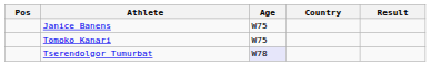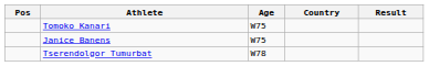 <table class="wikitable"  style="text-align:center; width:50%;">
 <tr>
 <th>Pos</th>
 <th>Athlete</th>
 <th>Age</th>
 <th>Country</th>
 <th>Result</th>
 </tr>
 <tr>
 <td align=center></td>
+<td align=left><a href='#'>Tomoko Kanari</a></td>
+<td align=left>W75</td>
+<td align=left></td>
+<td></td>
+</tr>
+<tr>
+<td align=center></td>
 <td align=left><a href='#'>Janice Banens</a></td>
 <td align=left>W75</td>
 <td align=left></td>
 <td></td>
 </tr>
 <tr>
 <td align=center></td>
-<td align=left><a href='#'>Tomoko Kanari</a></td>
-<td align=left>W75</td>
-<td align=left></td>
-<td></td>
-</tr>
-<tr>
-<td align=center></td>
 <td align=left><a href='#'>Tserendolgor Tumurbat</a></td>
-<td align=left style="background: lavender;">W78</td>
+<td align=left>W78</td>
 <td align=left></td>
 <td></td>
 </tr>
 </table>
